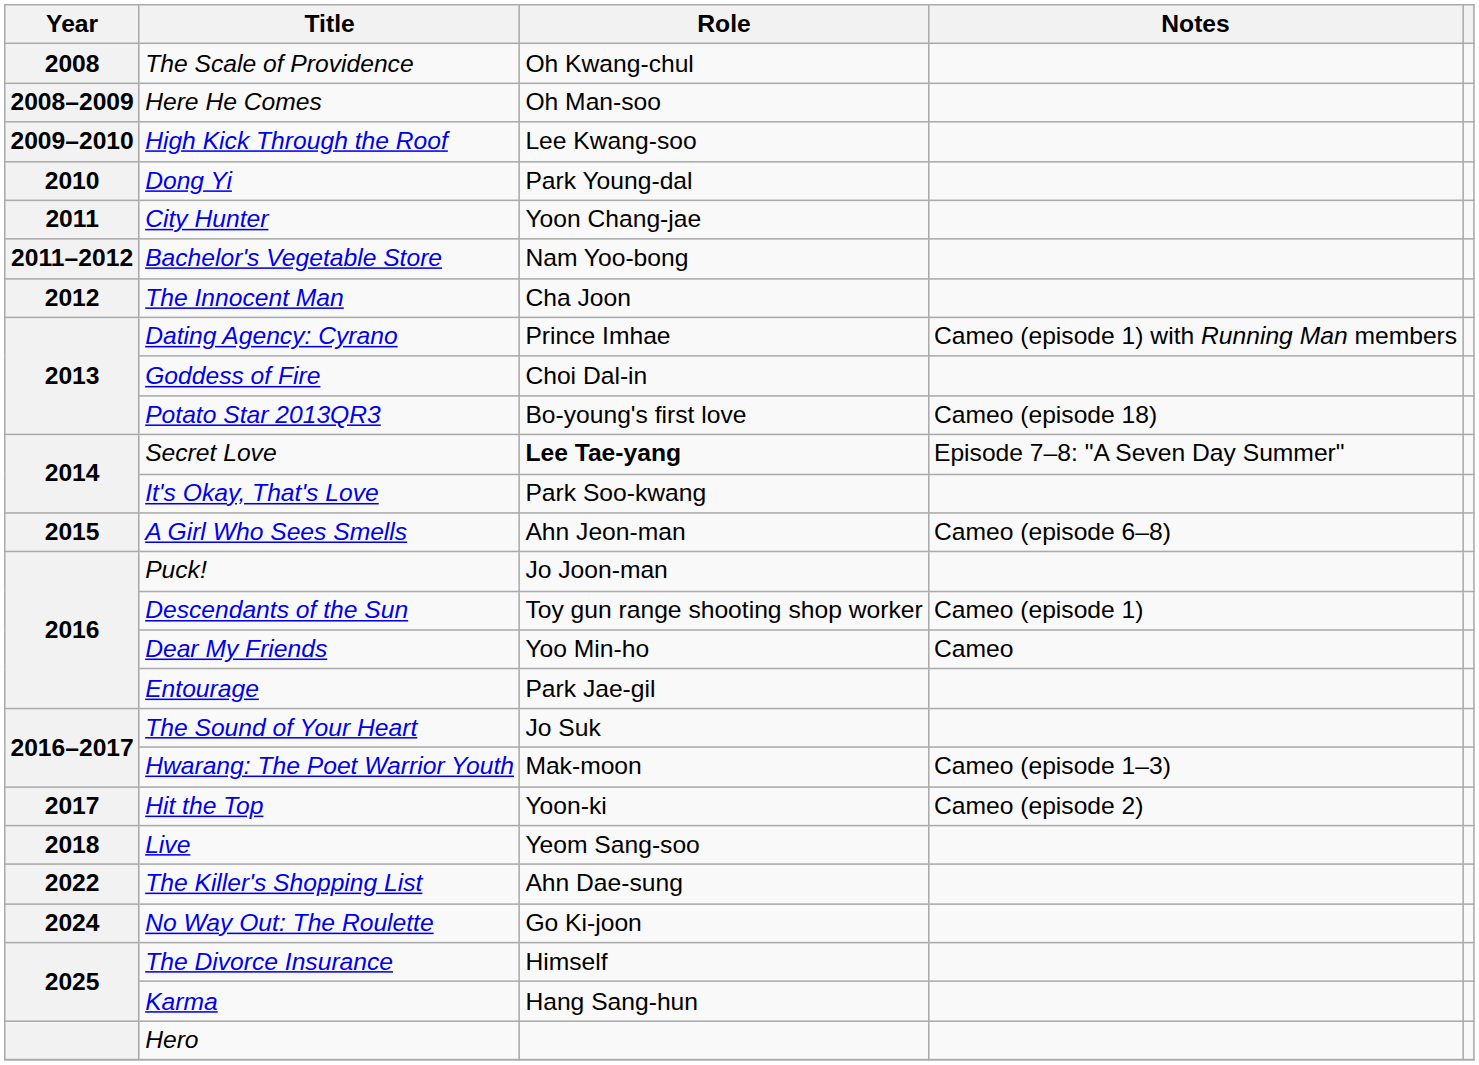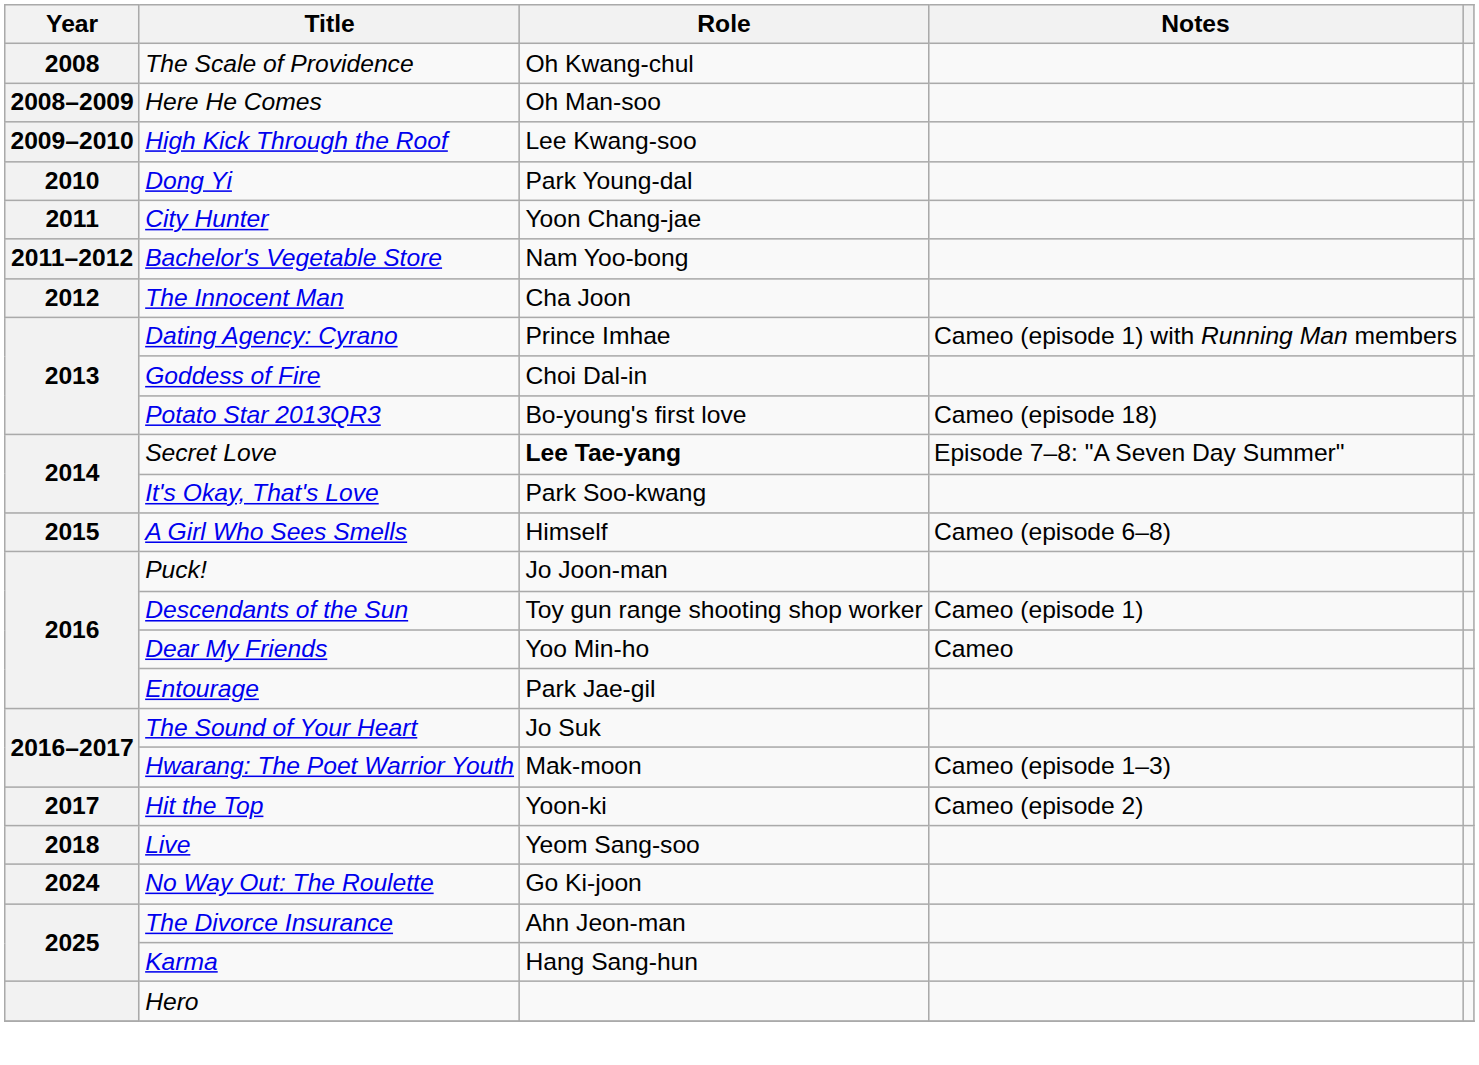 <table class="wikitable plainrowheaders sortable">
 <tr>
 <th scope="col">Year</th>
 <th scope="col">Title</th>
 <th scope="col">Role</th>
 <th scope="col">Notes</th>
 <th scope="col" class="unsortable"></th>
 </tr>
 <tr>
 <th scope="row">2008</th>
 <td><em>The Scale of Providence</em></td>
 <td>Oh Kwang-chul</td>
 <td></td>
 <td style="text-align:center"></td>
 </tr>
 <tr>
 <th scope="row">2008–2009</th>
 <td><em>Here He Comes</em></td>
 <td>Oh Man-soo</td>
 <td></td>
 <td style="text-align:center"></td>
 </tr>
 <tr>
 <th scope="row">2009–2010</th>
 <td><em><a href='#'>High Kick Through the Roof</a></em></td>
 <td>Lee Kwang-soo</td>
 <td></td>
 <td style="text-align:center"></td>
 </tr>
 <tr>
 <th scope="row">2010</th>
 <td><em><a href='#'>Dong Yi</a></em></td>
 <td>Park Young-dal</td>
 <td></td>
 <td style="text-align:center"></td>
 </tr>
 <tr>
 <th scope="row">2011</th>
 <td><em><a href='#'>City Hunter</a></em></td>
 <td>Yoon Chang-jae</td>
 <td></td>
 <td style="text-align:center"></td>
 </tr>
 <tr>
 <th scope="row">2011–2012</th>
 <td><em><a href='#'>Bachelor's Vegetable Store</a></em></td>
 <td>Nam Yoo-bong</td>
 <td></td>
 <td style="text-align:center"></td>
 </tr>
 <tr>
 <th scope="row">2012</th>
 <td><em><a href='#'>The Innocent Man</a></em></td>
 <td>Cha Joon</td>
 <td></td>
 <td style="text-align:center"></td>
 </tr>
 <tr>
 <th scope="row" rowspan="3">2013</th>
 <td><em><a href='#'>Dating Agency: Cyrano</a></em></td>
 <td>Prince Imhae</td>
 <td>Cameo (episode 1) with <em>Running Man</em> members</td>
 <td style="text-align:center"></td>
 </tr>
 <tr>
 <td><em><a href='#'>Goddess of Fire</a></em></td>
 <td>Choi Dal-in</td>
 <td></td>
 <td style="text-align:center"></td>
 </tr>
 <tr>
 <td><em><a href='#'>Potato Star 2013QR3</a></em></td>
 <td>Bo-young's first love</td>
 <td>Cameo (episode 18)</td>
 <td style="text-align:center"></td>
 </tr>
 <tr>
 <th scope="row" rowspan="2">2014</th>
 <td><em>Secret Love</em></td>
 <td><strong>Lee Tae-yang</strong></td>
 <td>Episode 7–8: "A Seven Day Summer"</td>
 <td style="text-align:center"></td>
 </tr>
 <tr>
 <td><em><a href='#'>It's Okay, That's Love</a></em></td>
 <td>Park Soo-kwang</td>
 <td></td>
 <td style="text-align:center"></td>
 </tr>
 <tr>
 <th scope="row">2015</th>
 <td><em><a href='#'>A Girl Who Sees Smells</a></em></td>
-<td>Ahn Jeon-man</td>
+<td>Himself</td>
 <td>Cameo (episode 6–8)</td>
 <td style="text-align:center"></td>
 </tr>
 <tr>
 <th scope="row" rowspan="4">2016</th>
 <td><em>Puck! </em></td>
 <td>Jo Joon-man</td>
 <td></td>
 <td style="text-align:center"></td>
 </tr>
 <tr>
 <td><em><a href='#'>Descendants of the Sun</a></em></td>
 <td>Toy gun range shooting shop worker</td>
 <td>Cameo (episode 1)</td>
 <td style="text-align:center"></td>
 </tr>
 <tr>
 <td><em><a href='#'>Dear My Friends</a></em></td>
 <td>Yoo Min-ho</td>
 <td>Cameo</td>
 <td style="text-align:center"></td>
 </tr>
 <tr>
 <td><em><a href='#'>Entourage</a></em></td>
 <td>Park Jae-gil</td>
 <td></td>
 <td style="text-align:center"></td>
 </tr>
 <tr>
 <th scope="row" rowspan="2">2016–2017</th>
 <td><em><a href='#'>The Sound of Your Heart</a></em></td>
 <td>Jo Suk</td>
 <td></td>
 <td style="text-align:center"></td>
 </tr>
 <tr>
 <td><em><a href='#'>Hwarang: The Poet Warrior Youth</a></em></td>
 <td>Mak-moon</td>
 <td>Cameo (episode 1–3)</td>
 <td style="text-align:center"></td>
 </tr>
 <tr>
 <th scope="row">2017</th>
 <td><em><a href='#'>Hit the Top</a></em></td>
 <td>Yoon-ki</td>
 <td>Cameo (episode 2)</td>
 <td style="text-align:center"></td>
 </tr>
 <tr>
 <th scope="row">2018</th>
 <td><em><a href='#'>Live</a></em></td>
 <td>Yeom Sang-soo</td>
 <td></td>
 <td style="text-align:center"></td>
 </tr>
 <tr>
-<th scope="row">2022</th>
-<td><em><a href='#'>The Killer's Shopping List</a></em></td>
-<td>Ahn Dae-sung</td>
-<td></td>
-<td style="text-align:center"></td>
-</tr>
-<tr>
 <th scope="row">2024</th>
 <td><em><a href='#'>No Way Out: The Roulette</a></em></td>
 <td>Go Ki-joon</td>
 <td></td>
 <td style="text-align:center"></td>
 </tr>
 <tr>
 <th scope="row" rowspan="2">2025</th>
 <td><em><a href='#'>The Divorce Insurance</a></em></td>
-<td>Himself</td>
+<td>Ahn Jeon-man</td>
 <td></td>
 <td style="text-align:center"></td>
 </tr>
 <tr>
 <td><em><a href='#'>Karma</a></em></td>
 <td>Hang Sang-hun</td>
 <td></td>
 <td style="text-align:center"></td>
 </tr>
 <tr>
 <th scope="row"></th>
 <td><em>Hero</em></td>
 <td></td>
 <td></td>
 <td style="text-align:center"></td>
 </tr>
 <tr>
 </tr>
 </table>
